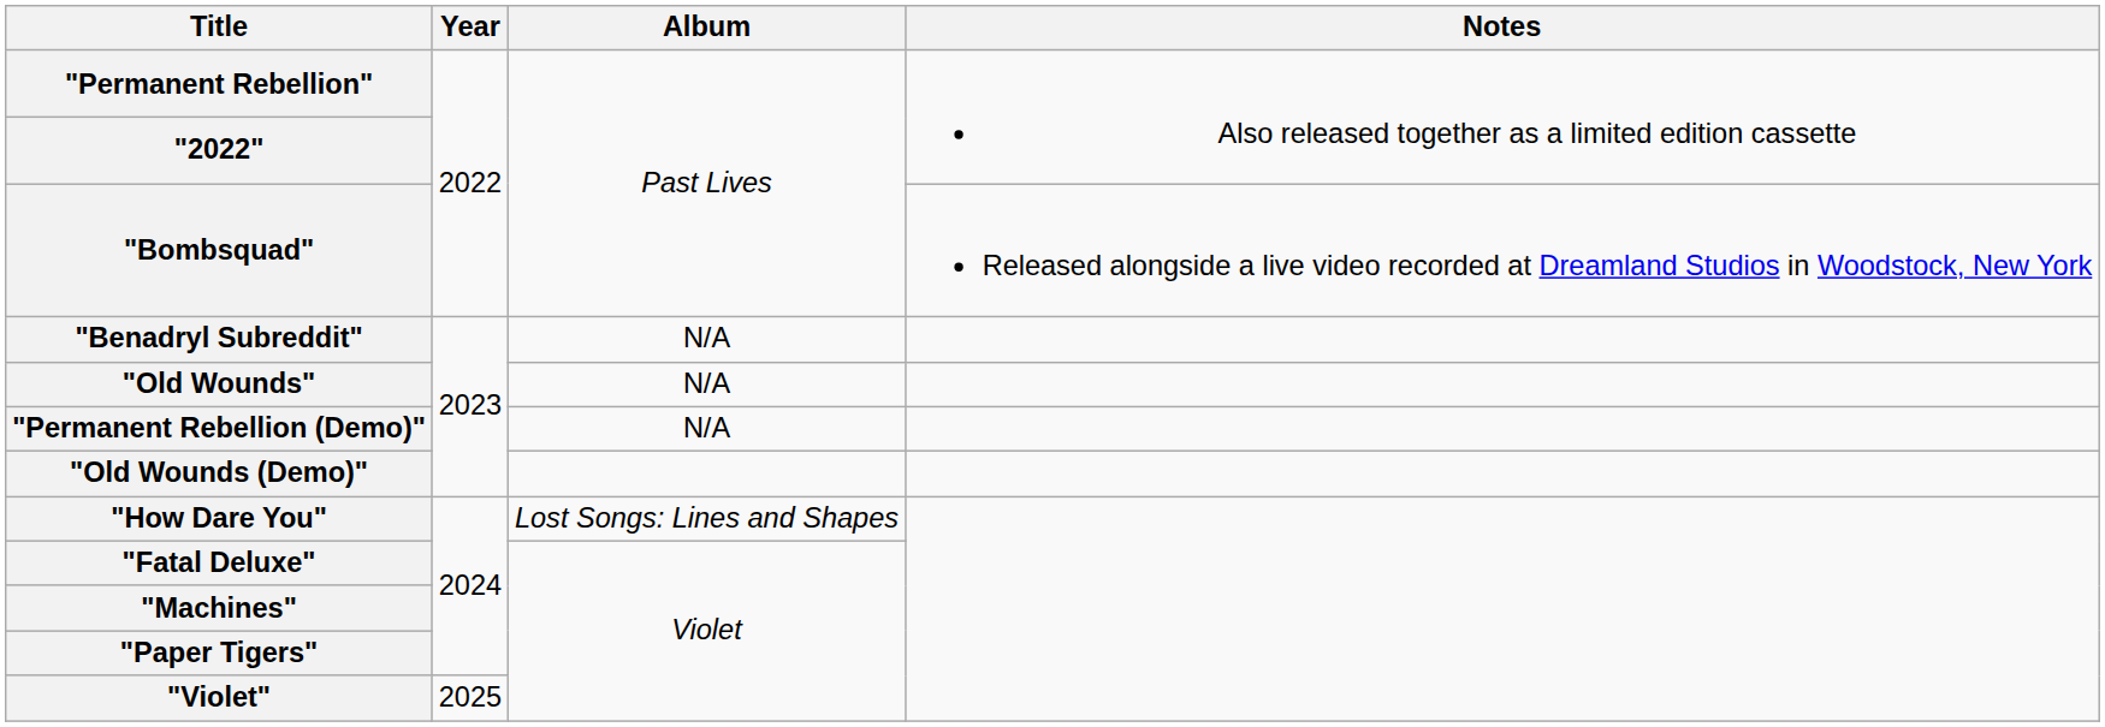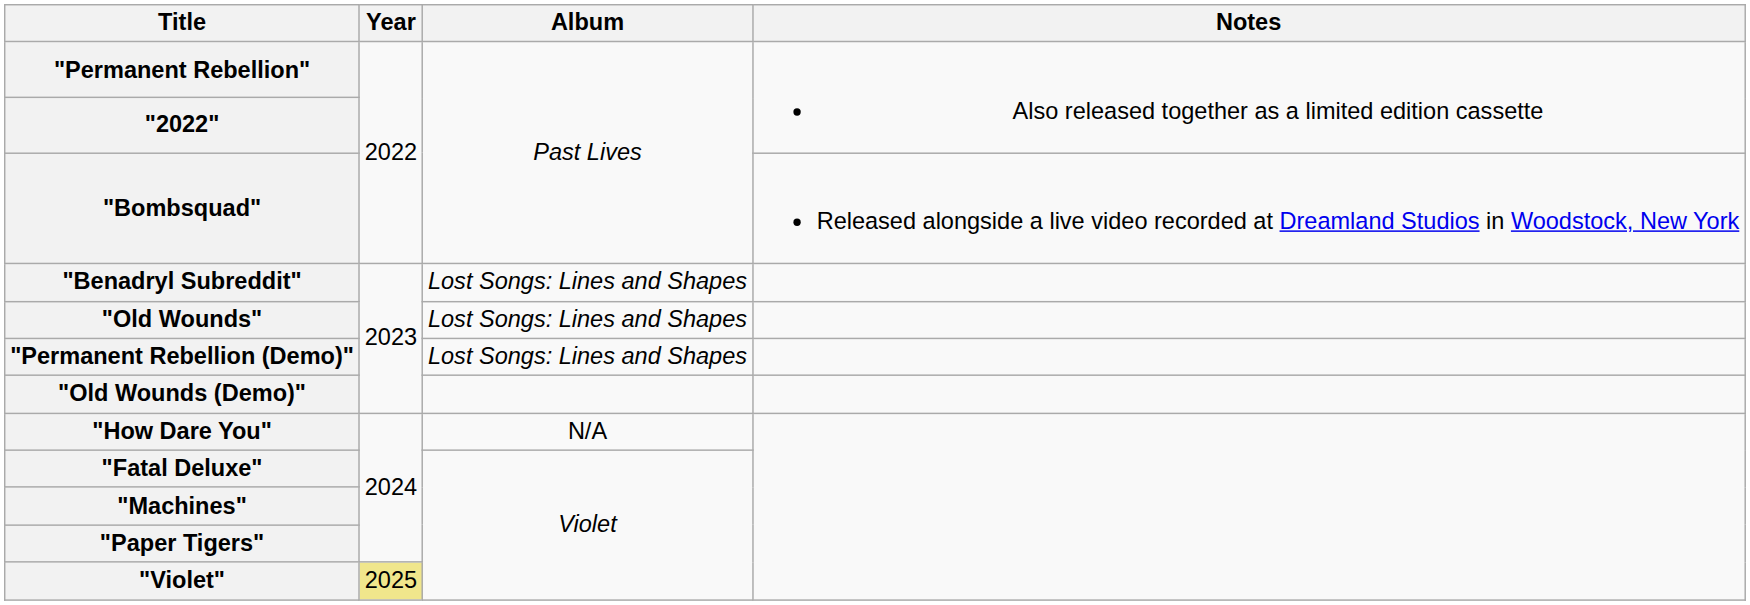 <table class="wikitable plainrowheaders" style="text-align:center;">
 <tr>
 <th scope="col">Title</th>
 <th scope="col">Year</th>
 <th scope="col">Album</th>
 <th>Notes</th>
 </tr>
 <tr>
 <th scope="row">"Permanent Rebellion"</th>
 <td rowspan="3">2022</td>
 <td rowspan="3"><em>Past Lives</em></td>
 <td rowspan="2"><br><ul><li>Also released together as a limited edition cassette</li></ul></td>
 </tr>
 <tr>
 <th scope="row">"2022"</th>
 </tr>
 <tr>
 <th scope="row">"Bombsquad"</th>
 <td><br><ul><li>Released alongside a live video recorded at <a href='#'>Dreamland Studios</a> in <a href='#'>Woodstock, New York</a></li></ul></td>
 </tr>
 <tr>
 <th scope="row">"Benadryl Subreddit"</th>
 <td rowspan="4">2023</td>
-<td>N/A</td>
+<td><em>Lost Songs: Lines and Shapes</em></td>
 <td></td>
 </tr>
 <tr>
 <th scope="row">"Old Wounds"</th>
-<td>N/A</td>
+<td><em>Lost Songs: Lines and Shapes</em></td>
 <td></td>
 </tr>
 <tr>
 <th scope="row">"Permanent Rebellion (Demo)"</th>
-<td>N/A</td>
+<td><em>Lost Songs: Lines and Shapes</em></td>
 <td></td>
 </tr>
 <tr>
 <th scope="row">"Old Wounds (Demo)"</th>
 <td></td>
 <td></td>
 </tr>
 <tr>
 <th scope="row">"How Dare You"</th>
 <td rowspan="4">2024</td>
-<td><em>Lost Songs: Lines and Shapes</em></td>
+<td>N/A</td>
 </tr>
 <tr>
 <th scope="row">"Fatal Deluxe"</th>
 <td rowspan="4"><em>Violet</em></td>
 </tr>
 <tr>
 <th scope="row">"Machines"</th>
 </tr>
 <tr>
 <th scope="row">"Paper Tigers"</th>
 </tr>
 <tr>
 <th scope="row">"Violet"</th>
-<td rowspan="1">2025</td>
+<td rowspan="1" style="background: khaki;">2025</td>
 </tr>
 </table>
